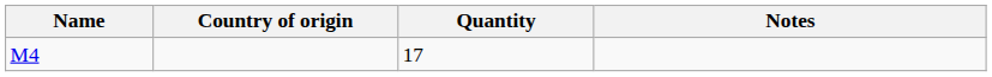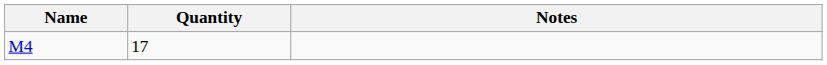 <table class=wikitable border="0" width="60%">
 <tr>
 <th width="15%">Name</th>
-<th width="25%">Country of origin</th>
 <th width="20%">Quantity</th>
 <th>Notes</th>
 </tr>
 <tr>
 <td><a href='#'>M4</a></td>
-<td></td>
 <td>17</td>
 <td></td>
 </tr>
 </table>
